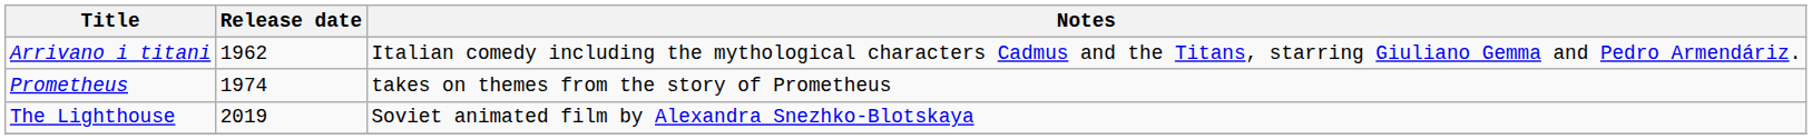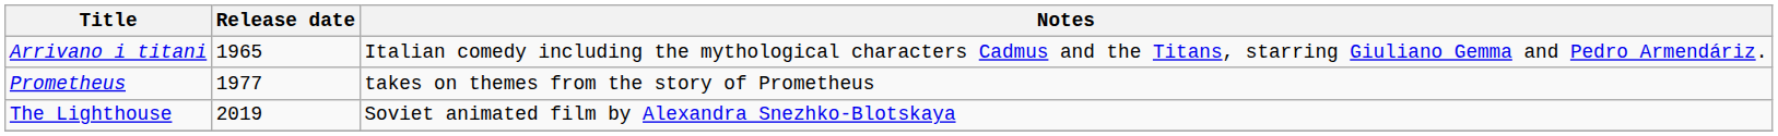 <table class="wikitable sortable">
 <tr>
 <th scope="col">Title</th>
 <th scope="col">Release date</th>
 <th scope="col" class="unsortable">Notes</th>
 </tr>
 <tr>
 <td><em><a href='#'>Arrivano i titani</a></em></td>
-<td>1962</td>
+<td>1965</td>
 <td>Italian comedy including the mythological characters <a href='#'>Cadmus</a> and the <a href='#'>Titans</a>, starring <a href='#'>Giuliano Gemma</a> and <a href='#'>Pedro Armendáriz</a>.</td>
 </tr>
 <tr>
 <td><em><a href='#'>Prometheus</a></em></td>
-<td>1974</td>
+<td>1977</td>
 <td>takes on themes from the story of Prometheus</td>
 </tr>
 <tr>
 <td><em><a href='#'></em>The Lighthouse<em></a></em></td>
 <td>2019</td>
 <td>Soviet animated film by <a href='#'>Alexandra Snezhko-Blotskaya</a></td>
 </tr>
 <tr>
 </tr>
 </table>
